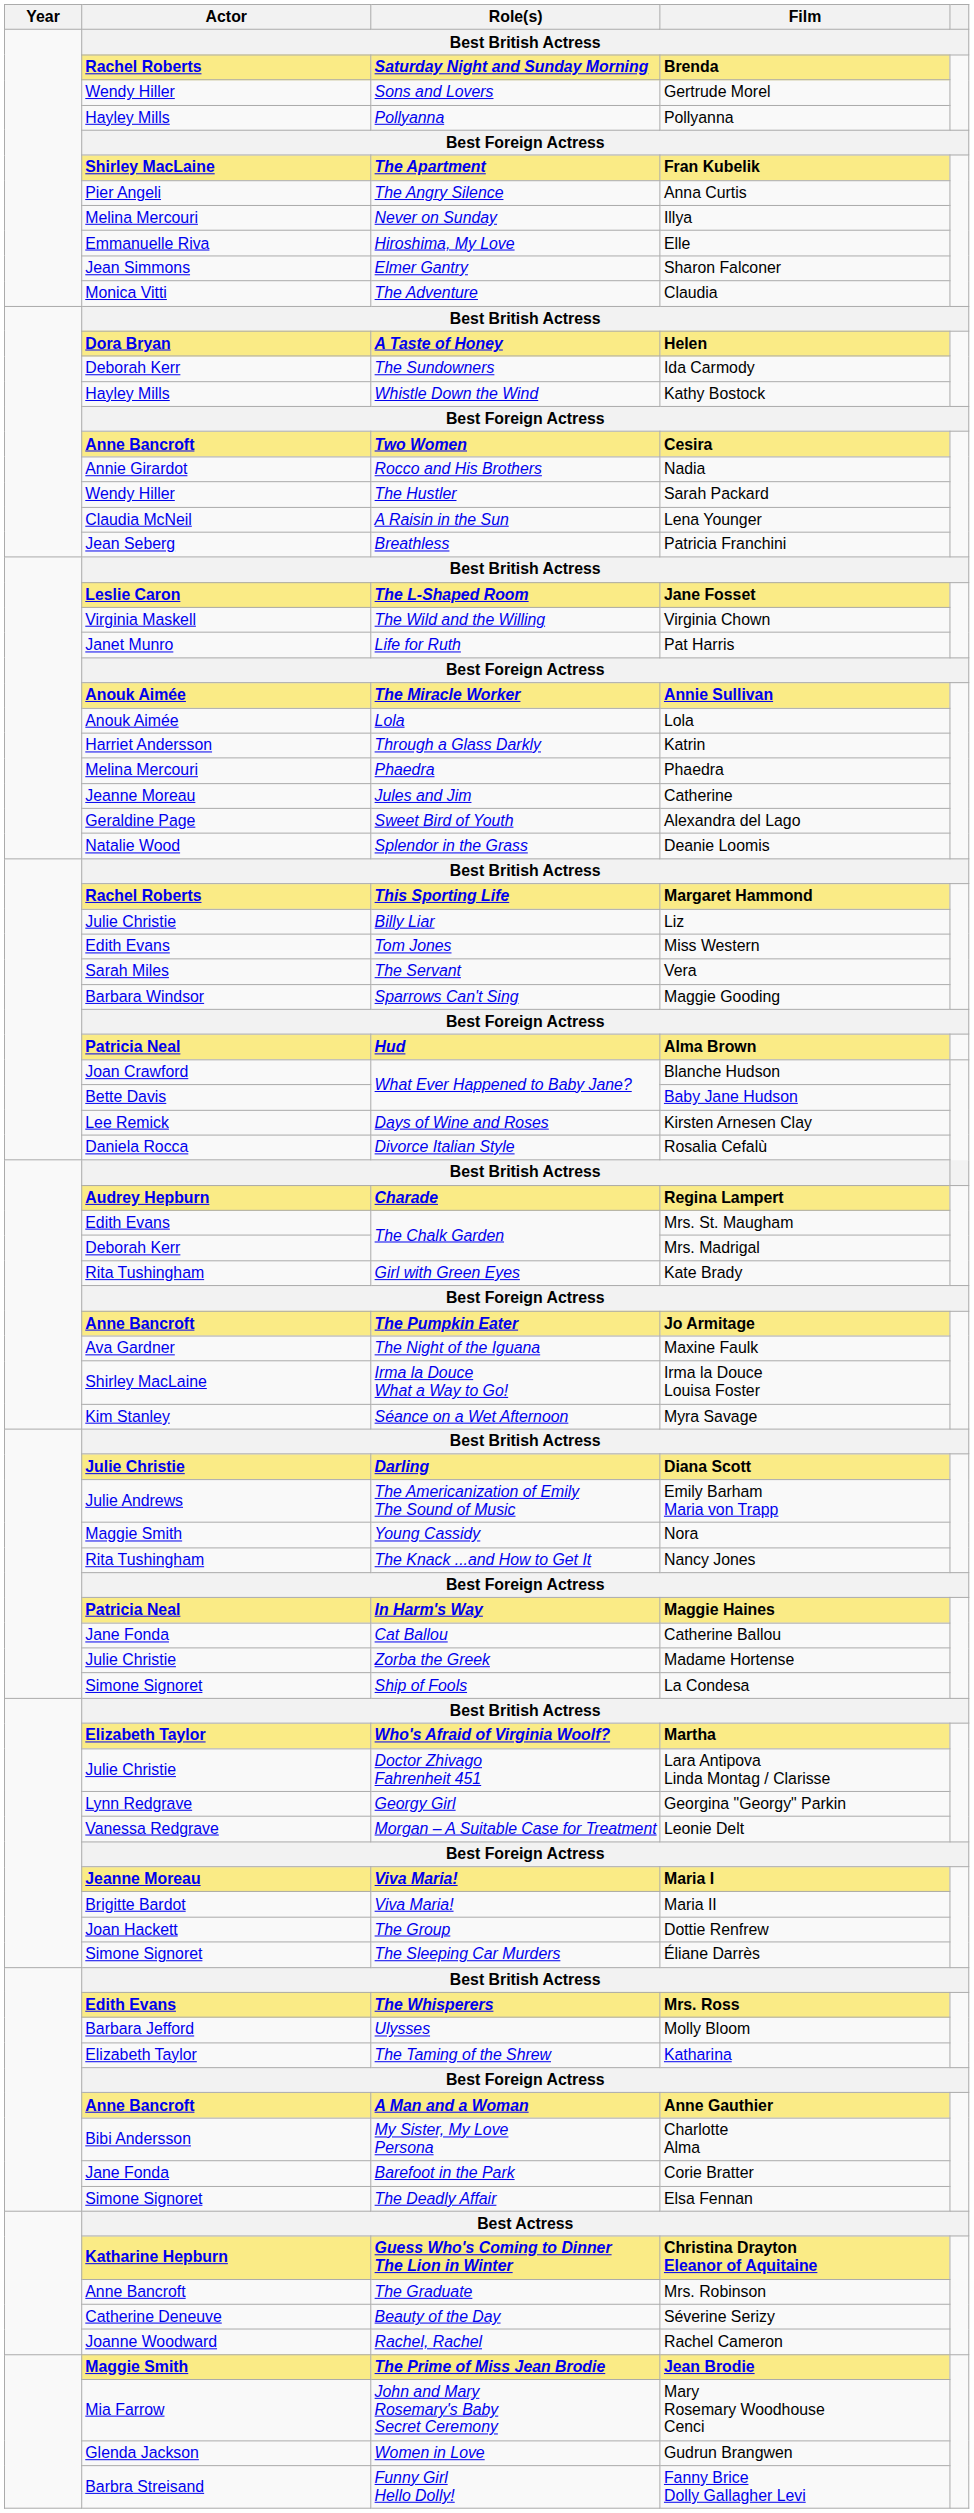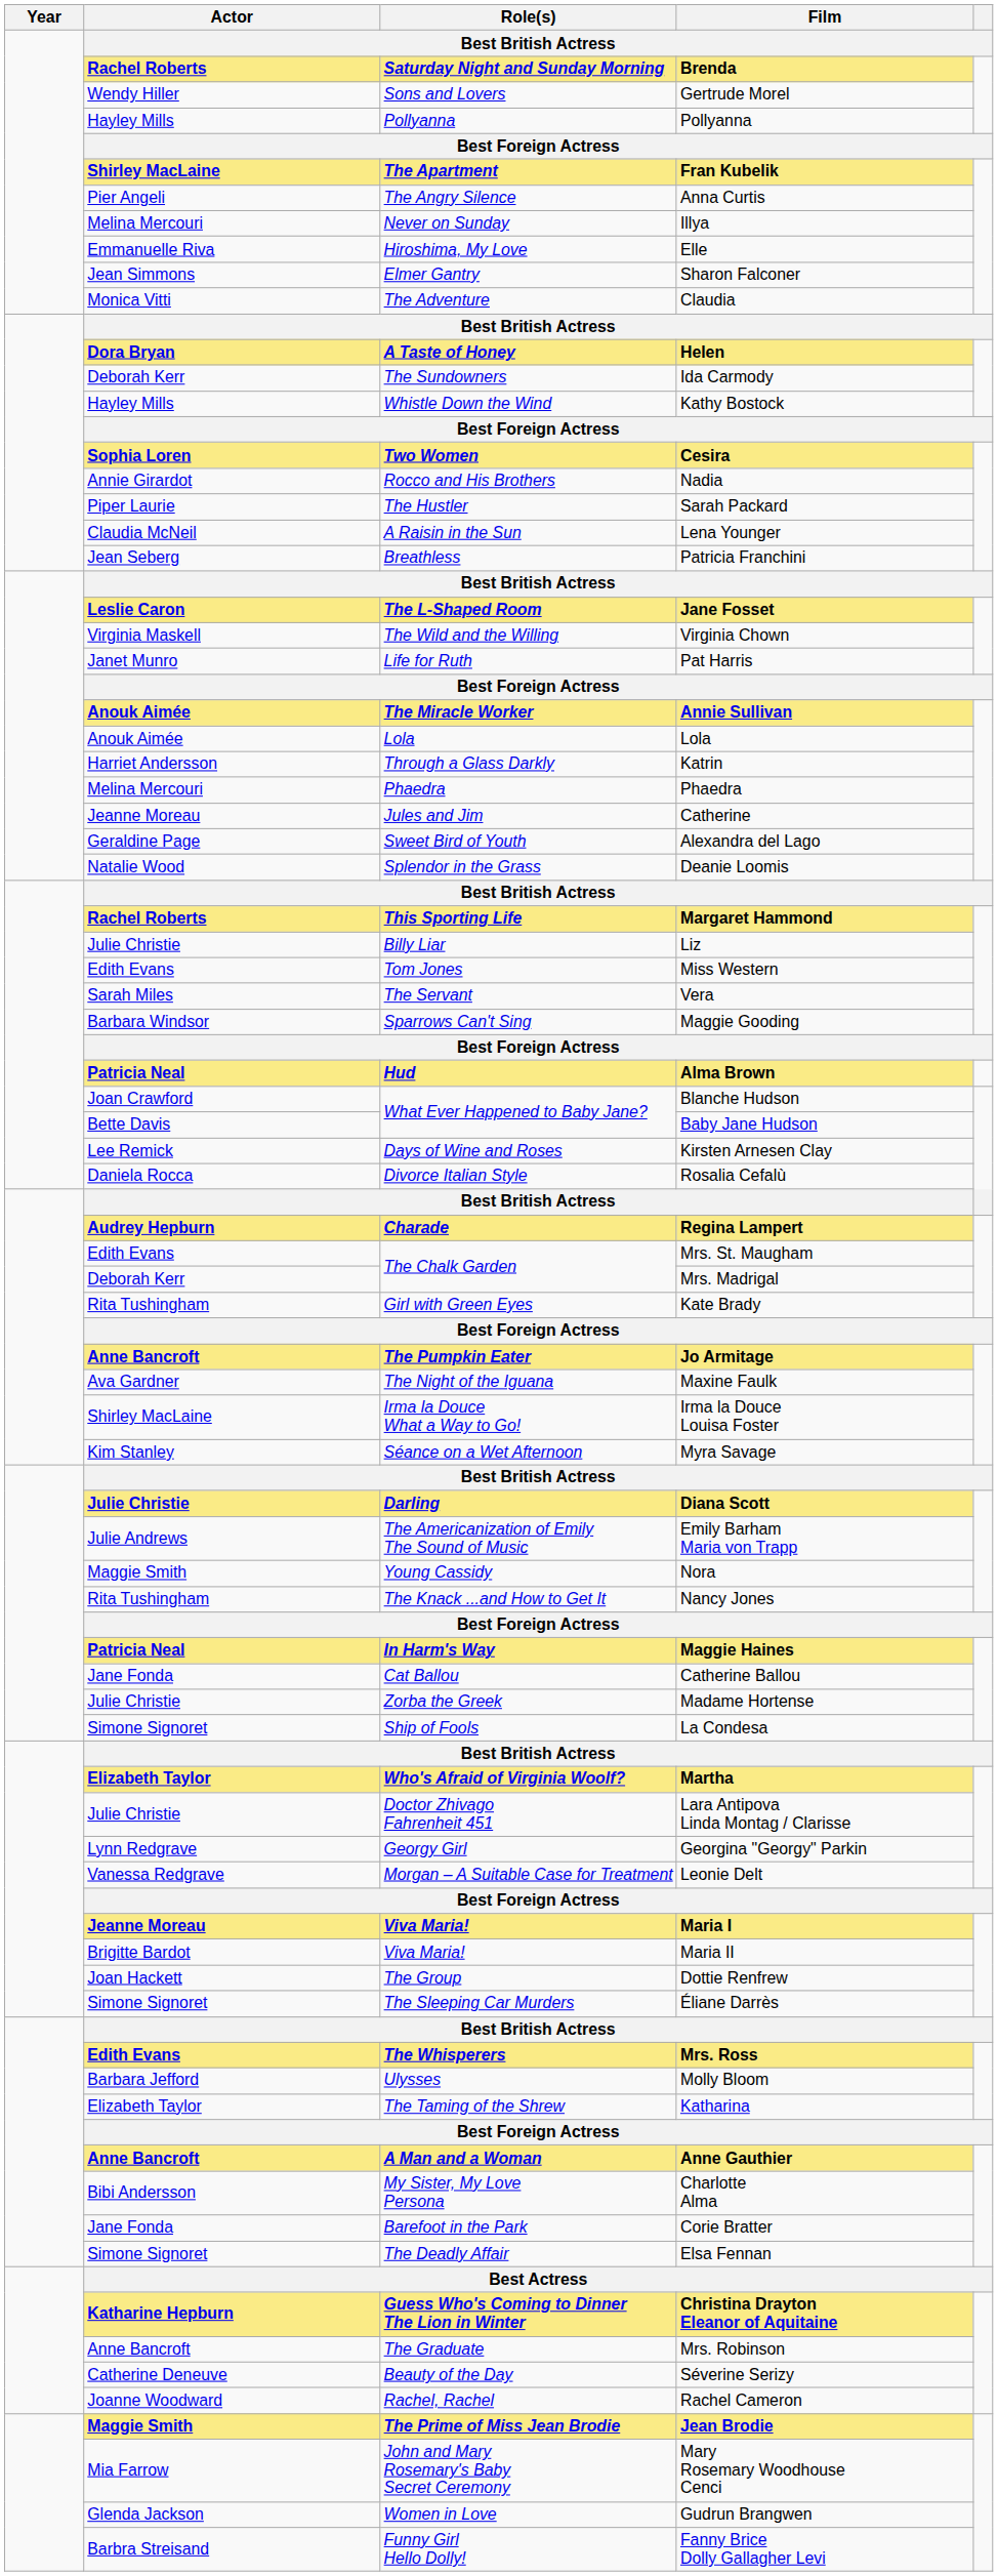 <table class="wikitable sortable">
 <tr>
 <th scope="col" style="width:8%;">Year</th>
 <th scope="col" style="width:30%;">Actor</th>
 <th scope="col" style="width:30%;">Role(s)</th>
 <th scope="col" style="width:30%;">Film</th>
 <th scope="col" style="width:2%;" class="unsortable"></th>
 </tr>
 <tr>
 <td rowspan="11"></td>
 <th colspan="4">Best British Actress</th>
 </tr>
 <tr>
 <td style="background:#FAEB86"><strong><a href='#'>Rachel Roberts</a></strong></td>
 <td style="background:#FAEB86"><strong><em><a href='#'>Saturday Night and Sunday Morning</a></em></strong></td>
 <td style="background:#FAEB86"><strong>Brenda</strong></td>
 <td rowspan=3></td>
 </tr>
 <tr>
 <td><a href='#'>Wendy Hiller</a></td>
 <td><em><a href='#'>Sons and Lovers</a></em></td>
 <td>Gertrude Morel</td>
 </tr>
 <tr>
 <td><a href='#'>Hayley Mills</a></td>
 <td><em><a href='#'>Pollyanna</a></em></td>
 <td>Pollyanna</td>
 </tr>
 <tr>
 <th colspan="4">Best Foreign Actress</th>
 </tr>
 <tr>
 <td style="background:#FAEB86"><strong><a href='#'>Shirley MacLaine</a></strong></td>
 <td style="background:#FAEB86"><strong><em><a href='#'>The Apartment</a></em></strong></td>
 <td style="background:#FAEB86"><strong>Fran Kubelik</strong></td>
 <td rowspan=6></td>
 </tr>
 <tr>
 <td><a href='#'>Pier Angeli</a></td>
 <td><em><a href='#'>The Angry Silence</a></em></td>
 <td>Anna Curtis</td>
 </tr>
 <tr>
 <td><a href='#'>Melina Mercouri</a></td>
 <td><em><a href='#'>Never on Sunday</a></em></td>
 <td>Illya</td>
 </tr>
 <tr>
 <td><a href='#'>Emmanuelle Riva</a></td>
 <td><em><a href='#'>Hiroshima, My Love</a></em></td>
 <td>Elle</td>
 </tr>
 <tr>
 <td><a href='#'>Jean Simmons</a></td>
 <td><em><a href='#'>Elmer Gantry</a></em></td>
 <td>Sharon Falconer</td>
 </tr>
 <tr>
 <td><a href='#'>Monica Vitti</a></td>
 <td><em><a href='#'>The Adventure</a></em></td>
 <td>Claudia</td>
 </tr>
 <tr>
 <td rowspan="10"></td>
 <th colspan="4">Best British Actress</th>
 </tr>
 <tr>
 <td style="background:#FAEB86"><strong><a href='#'>Dora Bryan</a></strong></td>
 <td style="background:#FAEB86"><strong><em><a href='#'>A Taste of Honey</a></em></strong></td>
 <td style="background:#FAEB86"><strong>Helen</strong></td>
 <td rowspan=3></td>
 </tr>
 <tr>
 <td><a href='#'>Deborah Kerr</a></td>
 <td><em><a href='#'>The Sundowners</a></em></td>
 <td>Ida Carmody</td>
 </tr>
 <tr>
 <td><a href='#'>Hayley Mills</a></td>
 <td><em><a href='#'>Whistle Down the Wind</a></em></td>
 <td>Kathy Bostock</td>
 </tr>
 <tr>
 <th colspan="4">Best Foreign Actress</th>
 </tr>
 <tr>
-<td style="background:#FAEB86"><strong><a href='#'>Anne Bancroft</a></strong></td>
+<td style="background:#FAEB86"><strong><a href='#'>Sophia Loren</a></strong></td>
 <td style="background:#FAEB86"><strong><em><a href='#'>Two Women</a></em></strong></td>
 <td style="background:#FAEB86"><strong>Cesira</strong></td>
 <td rowspan=5></td>
 </tr>
 <tr>
 <td><a href='#'>Annie Girardot</a></td>
 <td><em><a href='#'>Rocco and His Brothers</a></em></td>
 <td>Nadia</td>
 </tr>
 <tr>
-<td><a href='#'>Wendy Hiller</a></td>
+<td><a href='#'>Piper Laurie</a></td>
 <td><em><a href='#'>The Hustler</a></em></td>
 <td>Sarah Packard</td>
 </tr>
 <tr>
 <td><a href='#'>Claudia McNeil</a></td>
 <td><em><a href='#'>A Raisin in the Sun</a></em></td>
 <td>Lena Younger</td>
 </tr>
 <tr>
 <td><a href='#'>Jean Seberg</a></td>
 <td><em><a href='#'>Breathless</a></em></td>
 <td>Patricia Franchini</td>
 </tr>
 <tr>
 <td rowspan="12"></td>
 <th colspan="4">Best British Actress</th>
 </tr>
 <tr>
 <td style="background:#FAEB86"><strong><a href='#'>Leslie Caron</a></strong></td>
 <td style="background:#FAEB86"><strong><em><a href='#'>The L-Shaped Room</a></em></strong></td>
 <td style="background:#FAEB86"><strong>Jane Fosset</strong></td>
 <td rowspan=3></td>
 </tr>
 <tr>
 <td><a href='#'>Virginia Maskell</a></td>
 <td><em><a href='#'>The Wild and the Willing</a></em></td>
 <td>Virginia Chown</td>
 </tr>
 <tr>
 <td><a href='#'>Janet Munro</a></td>
 <td><em><a href='#'>Life for Ruth</a></em></td>
 <td>Pat Harris</td>
 </tr>
 <tr>
 <th colspan="4">Best Foreign Actress</th>
 </tr>
 <tr>
 <td style="background:#FAEB86"><strong><a href='#'>Anouk Aimée</a></strong></td>
 <td style="background:#FAEB86"><strong><em><a href='#'>The Miracle Worker</a></em></strong></td>
 <td style="background:#FAEB86"><strong><a href='#'>Annie Sullivan</a></strong></td>
 <td rowspan=7></td>
 </tr>
 <tr>
 <td><a href='#'>Anouk Aimée</a></td>
 <td><em><a href='#'>Lola</a></em></td>
 <td>Lola</td>
 </tr>
 <tr>
 <td><a href='#'>Harriet Andersson</a></td>
 <td><em><a href='#'>Through a Glass Darkly</a></em></td>
 <td>Katrin</td>
 </tr>
 <tr>
 <td><a href='#'>Melina Mercouri</a></td>
 <td><em><a href='#'>Phaedra</a></em></td>
 <td>Phaedra</td>
 </tr>
 <tr>
 <td><a href='#'>Jeanne Moreau</a></td>
 <td><em><a href='#'>Jules and Jim</a></em></td>
 <td>Catherine</td>
 </tr>
 <tr>
 <td><a href='#'>Geraldine Page</a></td>
 <td><em><a href='#'>Sweet Bird of Youth</a></em></td>
 <td>Alexandra del Lago</td>
 </tr>
 <tr>
 <td><a href='#'>Natalie Wood</a></td>
 <td><em><a href='#'>Splendor in the Grass</a></em></td>
 <td>Deanie Loomis</td>
 </tr>
 <tr>
 <td rowspan="12"></td>
 <th colspan="4">Best British Actress</th>
 </tr>
 <tr>
 <td style="background:#FAEB86"><strong><a href='#'>Rachel Roberts</a></strong></td>
 <td style="background:#FAEB86"><strong><em><a href='#'>This Sporting Life</a></em></strong></td>
 <td style="background:#FAEB86"><strong>Margaret Hammond</strong></td>
 <td rowspan=5></td>
 </tr>
 <tr>
 <td><a href='#'>Julie Christie</a></td>
 <td><em><a href='#'>Billy Liar</a></em></td>
 <td>Liz</td>
 </tr>
 <tr>
 <td><a href='#'>Edith Evans</a></td>
 <td><em><a href='#'>Tom Jones</a></em></td>
 <td>Miss Western</td>
 </tr>
 <tr>
 <td><a href='#'>Sarah Miles</a></td>
 <td><em><a href='#'>The Servant</a></em></td>
 <td>Vera</td>
 </tr>
 <tr>
 <td><a href='#'>Barbara Windsor</a></td>
 <td><em><a href='#'>Sparrows Can't Sing</a></em></td>
 <td>Maggie Gooding</td>
 </tr>
 <tr>
 <th colspan="4">Best Foreign Actress</th>
 </tr>
 <tr>
 <td style="background:#FAEB86"><strong><a href='#'>Patricia Neal</a></strong></td>
 <td style="background:#FAEB86"><strong><em><a href='#'>Hud</a></em></strong></td>
 <td style="background:#FAEB86"><strong>Alma Brown</strong></td>
 </tr>
 <tr>
 <td><a href='#'>Joan Crawford</a></td>
 <td rowspan="2"><em><a href='#'>What Ever Happened to Baby Jane?</a></em></td>
 <td>Blanche Hudson</td>
 <td rowspan=5></td>
 </tr>
 <tr>
 <td><a href='#'>Bette Davis</a></td>
 <td><a href='#'>Baby Jane Hudson</a></td>
 </tr>
 <tr>
 <td><a href='#'>Lee Remick</a></td>
 <td><em><a href='#'>Days of Wine and Roses</a></em></td>
 <td>Kirsten Arnesen Clay</td>
 </tr>
 <tr>
 <td><a href='#'>Daniela Rocca</a></td>
 <td><em><a href='#'>Divorce Italian Style</a></em></td>
 <td>Rosalia Cefalù</td>
 </tr>
 <tr>
 <td rowspan="10"></td>
 <th colspan="4">Best British Actress</th>
 </tr>
 <tr>
 <td style="background:#FAEB86"><strong><a href='#'>Audrey Hepburn</a></strong></td>
 <td style="background:#FAEB86"><strong><em><a href='#'>Charade</a></em></strong></td>
 <td style="background:#FAEB86"><strong>Regina Lampert</strong></td>
 <td rowspan=4></td>
 </tr>
 <tr>
 <td><a href='#'>Edith Evans</a></td>
 <td rowspan="2"><em><a href='#'>The Chalk Garden</a></em></td>
 <td>Mrs. St. Maugham</td>
 </tr>
 <tr>
 <td><a href='#'>Deborah Kerr</a></td>
 <td>Mrs. Madrigal</td>
 </tr>
 <tr>
 <td><a href='#'>Rita Tushingham</a></td>
 <td><em><a href='#'>Girl with Green Eyes</a></em></td>
 <td>Kate Brady</td>
 </tr>
 <tr>
 <th colspan="4">Best Foreign Actress</th>
 </tr>
 <tr>
 <td style="background:#FAEB86"><strong><a href='#'>Anne Bancroft</a></strong></td>
 <td style="background:#FAEB86"><strong><em><a href='#'>The Pumpkin Eater</a></em></strong></td>
 <td style="background:#FAEB86"><strong>Jo Armitage</strong></td>
 <td rowspan=4></td>
 </tr>
 <tr>
 <td><a href='#'>Ava Gardner</a></td>
 <td><em><a href='#'>The Night of the Iguana</a></em></td>
 <td>Maxine Faulk</td>
 </tr>
 <tr>
 <td><a href='#'>Shirley MacLaine</a> </td>
 <td><em><a href='#'>Irma la Douce</a></em> <br> <em><a href='#'>What a Way to Go!</a></em></td>
 <td>Irma la Douce <br> Louisa Foster</td>
 </tr>
 <tr>
 <td><a href='#'>Kim Stanley</a></td>
 <td><em><a href='#'>Séance on a Wet Afternoon</a></em></td>
 <td>Myra Savage</td>
 </tr>
 <tr>
 <td rowspan="10"></td>
 <th colspan="4">Best British Actress</th>
 </tr>
 <tr>
 <td style="background:#FAEB86"><strong><a href='#'>Julie Christie</a></strong></td>
 <td style="background:#FAEB86"><strong><em><a href='#'>Darling</a></em></strong></td>
 <td style="background:#FAEB86"><strong>Diana Scott</strong></td>
 <td rowspan=4></td>
 </tr>
 <tr>
 <td><a href='#'>Julie Andrews</a> </td>
 <td><em><a href='#'>The Americanization of Emily</a></em> <br> <em><a href='#'>The Sound of Music</a></em></td>
 <td>Emily Barham <br> <a href='#'>Maria von Trapp</a></td>
 </tr>
 <tr>
 <td><a href='#'>Maggie Smith</a></td>
 <td><em><a href='#'>Young Cassidy</a></em></td>
 <td>Nora</td>
 </tr>
 <tr>
 <td><a href='#'>Rita Tushingham</a></td>
 <td><em><a href='#'>The Knack ...and How to Get It</a></em></td>
 <td>Nancy Jones</td>
 </tr>
 <tr>
 <th colspan="4">Best Foreign Actress</th>
 </tr>
 <tr>
 <td style="background:#FAEB86"><strong><a href='#'>Patricia Neal</a></strong></td>
 <td style="background:#FAEB86"><strong><em><a href='#'>In Harm's Way</a></em></strong></td>
 <td style="background:#FAEB86"><strong>Maggie Haines</strong></td>
 <td rowspan=4></td>
 </tr>
 <tr>
 <td><a href='#'>Jane Fonda</a></td>
 <td><em><a href='#'>Cat Ballou</a></em></td>
 <td>Catherine Ballou</td>
 </tr>
 <tr>
 <td><a href='#'>Julie Christie</a> </td>
 <td><em><a href='#'>Zorba the Greek</a></em></td>
 <td>Madame Hortense</td>
 </tr>
 <tr>
 <td><a href='#'>Simone Signoret</a></td>
 <td><em><a href='#'>Ship of Fools</a></em></td>
 <td>La Condesa</td>
 </tr>
 <tr>
 <td rowspan="10"></td>
 <th colspan="4">Best British Actress</th>
 </tr>
 <tr>
 <td style="background:#FAEB86"><strong><a href='#'>Elizabeth Taylor</a></strong></td>
 <td style="background:#FAEB86"><strong><em><a href='#'>Who's Afraid of Virginia Woolf?</a></em></strong></td>
 <td style="background:#FAEB86"><strong>Martha</strong></td>
 <td rowspan=4></td>
 </tr>
 <tr>
 <td><a href='#'>Julie Christie</a> </td>
 <td><em><a href='#'>Doctor Zhivago</a></em> <br> <em><a href='#'>Fahrenheit 451</a></em></td>
 <td>Lara Antipova <br> Linda Montag / Clarisse</td>
 </tr>
 <tr>
 <td><a href='#'>Lynn Redgrave</a></td>
 <td><em><a href='#'>Georgy Girl</a></em></td>
 <td>Georgina "Georgy" Parkin</td>
 </tr>
 <tr>
 <td><a href='#'>Vanessa Redgrave</a></td>
 <td><em><a href='#'>Morgan – A Suitable Case for Treatment</a></em></td>
 <td>Leonie Delt</td>
 </tr>
 <tr>
 <th colspan="4">Best Foreign Actress</th>
 </tr>
 <tr>
 <td style="background:#FAEB86"><strong><a href='#'>Jeanne Moreau</a></strong></td>
 <td style="background:#FAEB86"><strong><em><a href='#'>Viva Maria!</a></em></strong></td>
 <td style="background:#FAEB86"><strong>Maria I</strong></td>
 <td rowspan=4></td>
 </tr>
 <tr>
 <td><a href='#'>Brigitte Bardot</a></td>
 <td><em><a href='#'>Viva Maria!</a></em></td>
 <td>Maria II</td>
 </tr>
 <tr>
 <td><a href='#'>Joan Hackett</a></td>
 <td><em><a href='#'>The Group</a></em></td>
 <td>Dottie Renfrew</td>
 </tr>
 <tr>
 <td><a href='#'>Simone Signoret</a></td>
 <td><em><a href='#'>The Sleeping Car Murders</a></em></td>
 <td>Éliane Darrès</td>
 </tr>
 <tr>
 <td rowspan="9"></td>
 <th colspan="4">Best British Actress</th>
 </tr>
 <tr>
 <td style="background:#FAEB86"><strong><a href='#'>Edith Evans</a></strong></td>
 <td style="background:#FAEB86"><strong><em><a href='#'>The Whisperers</a></em></strong></td>
 <td style="background:#FAEB86"><strong>Mrs. Ross</strong></td>
 <td rowspan=3></td>
 </tr>
 <tr>
 <td><a href='#'>Barbara Jefford</a></td>
 <td><em><a href='#'>Ulysses</a></em></td>
 <td>Molly Bloom</td>
 </tr>
 <tr>
 <td><a href='#'>Elizabeth Taylor</a></td>
 <td><em><a href='#'>The Taming of the Shrew</a></em></td>
 <td><a href='#'>Katharina</a></td>
 </tr>
 <tr>
 <th colspan="4">Best Foreign Actress</th>
 </tr>
 <tr>
 <td style="background:#FAEB86"><strong><a href='#'>Anne Bancroft</a></strong></td>
 <td style="background:#FAEB86"><strong><em><a href='#'>A Man and a Woman</a></em></strong></td>
 <td style="background:#FAEB86"><strong>Anne Gauthier</strong></td>
 <td rowspan=4></td>
 </tr>
 <tr>
 <td><a href='#'>Bibi Andersson</a> </td>
 <td><em><a href='#'>My Sister, My Love</a></em> <br> <em><a href='#'>Persona</a></em></td>
 <td>Charlotte <br> Alma</td>
 </tr>
 <tr>
 <td><a href='#'>Jane Fonda</a></td>
 <td><em><a href='#'>Barefoot in the Park</a></em></td>
 <td>Corie Bratter</td>
 </tr>
 <tr>
 <td><a href='#'>Simone Signoret</a></td>
 <td><em><a href='#'>The Deadly Affair</a></em></td>
 <td>Elsa Fennan</td>
 </tr>
 <tr>
 <td rowspan="5"></td>
 <th colspan="4">Best Actress</th>
 </tr>
 <tr>
 <td style="background:#FAEB86"><strong><a href='#'>Katharine Hepburn</a> </strong></td>
 <td style="background:#FAEB86"><strong><em><a href='#'>Guess Who's Coming to Dinner</a></em></strong> <br> <strong><em><a href='#'>The Lion in Winter</a></em></strong></td>
 <td style="background:#FAEB86"><strong>Christina Drayton</strong> <br> <strong><a href='#'>Eleanor of Aquitaine</a></strong></td>
 <td rowspan=4></td>
 </tr>
 <tr>
 <td><a href='#'>Anne Bancroft</a></td>
 <td><em><a href='#'>The Graduate</a></em></td>
 <td>Mrs. Robinson</td>
 </tr>
 <tr>
 <td><a href='#'>Catherine Deneuve</a></td>
 <td><em><a href='#'>Beauty of the Day</a></em></td>
 <td>Séverine Serizy</td>
 </tr>
 <tr>
 <td><a href='#'>Joanne Woodward</a></td>
 <td><em><a href='#'>Rachel, Rachel</a></em></td>
 <td>Rachel Cameron</td>
 </tr>
 <tr>
 <td rowspan="4"></td>
 <td style="background:#FAEB86"><strong><a href='#'>Maggie Smith</a></strong></td>
 <td style="background:#FAEB86"><strong><em><a href='#'>The Prime of Miss Jean Brodie</a></em></strong></td>
 <td style="background:#FAEB86"><strong><a href='#'>Jean Brodie</a></strong></td>
 <td rowspan=4></td>
 </tr>
 <tr>
 <td><a href='#'>Mia Farrow</a> </td>
 <td><em><a href='#'>John and Mary</a></em> <br> <em><a href='#'>Rosemary's Baby</a></em> <br> <em><a href='#'>Secret Ceremony</a></em></td>
 <td>Mary <br> Rosemary Woodhouse <br> Cenci</td>
 </tr>
 <tr>
 <td><a href='#'>Glenda Jackson</a></td>
 <td><em><a href='#'>Women in Love</a></em></td>
 <td>Gudrun Brangwen</td>
 </tr>
 <tr>
 <td><a href='#'>Barbra Streisand</a> </td>
 <td><em><a href='#'>Funny Girl</a></em> <br> <em><a href='#'>Hello Dolly!</a></em></td>
 <td><a href='#'>Fanny Brice</a> <br> <a href='#'>Dolly Gallagher Levi</a></td>
 </tr>
 </table>
